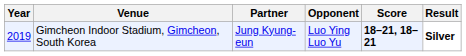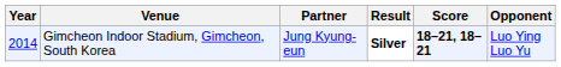 <table class="sortable wikitable" style="font-size: 90%;">
 <tr>
 <th>Year</th>
 <th>Venue</th>
 <th>Partner</th>
+<th>Result</th>
+<th>Score</th>
 <th>Opponent</th>
-<th>Score</th>
-<th>Result</th>
 </tr>
 <tr style="background:#ECF2FF">
-<td align="center"><a href='#'>2019</a></td>
+<td align="center"><a href='#'>2014</a></td>
 <td align="left">Gimcheon Indoor Stadium, <a href='#'>Gimcheon</a>, South Korea</td>
 <td align="left"> <a href='#'>Jung Kyung-eun</a></td>
+<td style="text-align:left; background:white"> <strong>Silver</strong></td>
+<td align="left"><strong>18–21, 18–21</strong></td>
 <td align="left"> <a href='#'>Luo Ying</a> <br>  <a href='#'>Luo Yu</a></td>
-<td align="left"><strong>18–21, 18–21</strong></td>
-<td style="text-align:left; background:white"> <strong>Silver</strong></td>
 </tr>
 </table>
